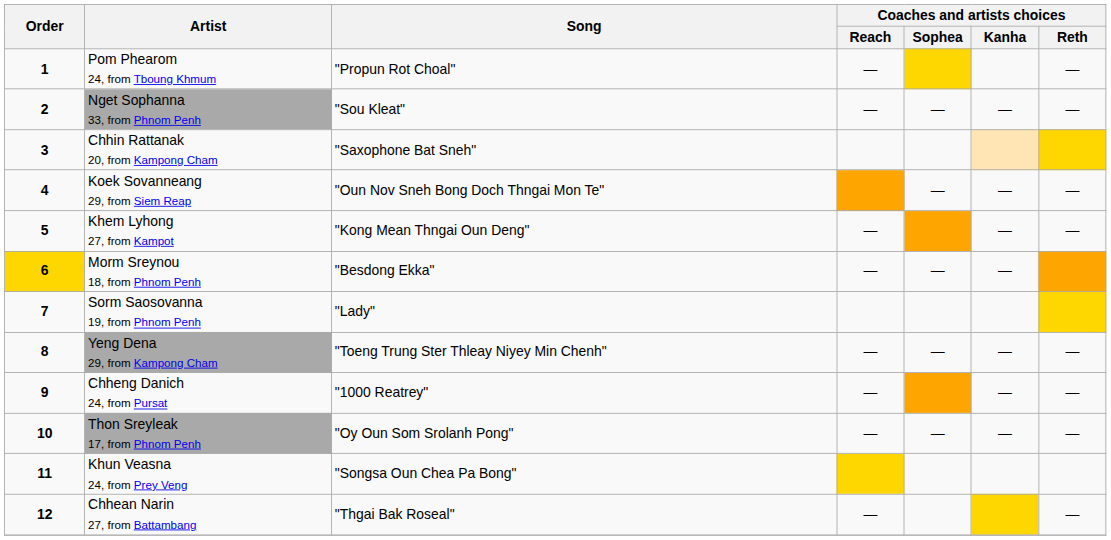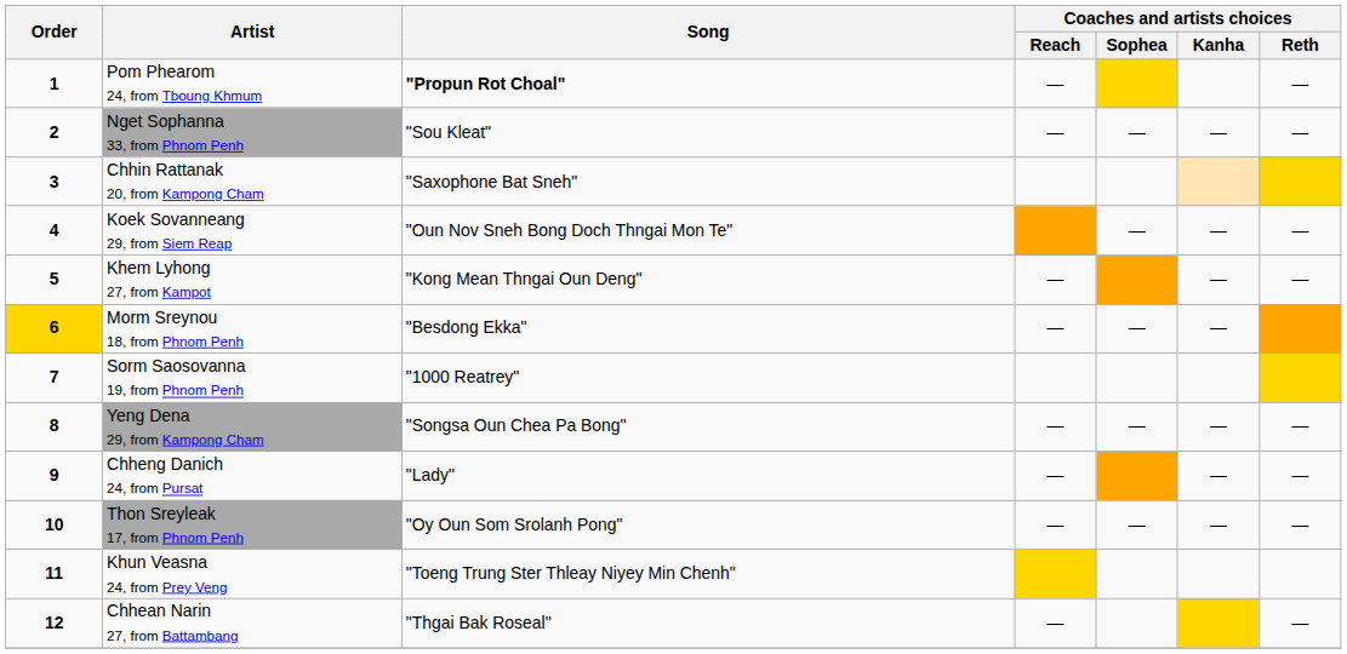 <table class="wikitable" style="width:80%;">
 <tr>
 <th rowspan=2>Order</th>
 <th rowspan=2>Artist</th>
 <th rowspan=2>Song</th>
 <th colspan=4>Coaches and artists choices</th>
 </tr>
 <tr>
 <th width="70">Reach</th>
 <th width="70">Sophea</th>
 <th width="70">Kanha</th>
 <th width="70">Reth</th>
 </tr>
 <tr>
 <td align="center"><strong>1</strong></td>
 <td>Pom Phearom<br><sub>24, from <a href='#'>Tboung Khmum</a></sub></td>
-<td>"Propun Rot Choal"</td>
+<td><strong>"Propun Rot Choal"</strong></td>
 <td align="center">—</td>
 <td style="background:gold;text-align:center;"></td>
 <td style="text-align:center;"></td>
 <td align="center">—</td>
 </tr>
 <tr>
 <td align="center"><strong>2</strong></td>
 <td style="background:darkgrey;text-align:left;">Nget Sophanna<br><sub>33, from <a href='#'>Phnom Penh</a></sub></td>
 <td>"Sou Kleat"</td>
 <td align="center">—</td>
 <td align="center">—</td>
 <td align="center">—</td>
 <td align="center">—</td>
 </tr>
 <tr>
 <td align="center"><strong>3</strong></td>
 <td>Chhin Rattanak<br><sub>20, from <a href='#'>Kampong Cham</a></sub></td>
 <td>"Saxophone Bat Sneh"</td>
 <td style="text-align:center;"></td>
 <td style="text-align:center;"></td>
 <td style="background:#ffe5b4;text-align:center;"><strong></strong></td>
 <td style="background:gold;text-align:center;"></td>
 </tr>
 <tr>
 <td align="center"><strong>4</strong></td>
 <td>Koek Sovanneang<br><sub>29, from <a href='#'>Siem Reap</a></sub></td>
 <td>"Oun Nov Sneh Bong Doch Thngai Mon Te"</td>
 <td style=";background:orange;text-align:center;"></td>
 <td align="center">—</td>
 <td align="center">—</td>
 <td align="center">—</td>
 </tr>
 <tr>
 <td align="center"><strong>5</strong></td>
 <td>Khem Lyhong<br><sub>27, from <a href='#'>Kampot</a></sub></td>
 <td>"Kong Mean Thngai Oun Deng"</td>
 <td align="center">—</td>
 <td style=";background:orange;text-align:center;"></td>
 <td align="center">—</td>
 <td align="center">—</td>
 </tr>
 <tr>
 <td align="center" style="background: gold;"><strong>6</strong></td>
 <td>Morm Sreynou<br><sub>18, from <a href='#'>Phnom Penh</a></sub></td>
 <td>"Besdong Ekka"</td>
 <td align="center">—</td>
 <td align="center">—</td>
 <td align="center">—</td>
 <td style=";background:orange;text-align:center;"></td>
 </tr>
 <tr>
 <td align="center"><strong>7</strong></td>
 <td>Sorm Saosovanna<br><sub>19, from <a href='#'>Phnom Penh</a></sub></td>
-<td>"Lady"</td>
+<td>"1000 Reatrey"</td>
 <td style="text-align:center;"></td>
 <td style="text-align:center;"></td>
 <td style="text-align:center;"></td>
 <td style="background:gold;text-align:center;"></td>
 </tr>
 <tr>
 <td align="center"><strong>8</strong></td>
 <td style="background:darkgrey;text-align:left;">Yeng Dena<br><sub>29, from <a href='#'>Kampong Cham</a></sub></td>
-<td>"Toeng Trung Ster Thleay Niyey Min Chenh"</td>
+<td>"Songsa Oun Chea Pa Bong"</td>
 <td align="center">—</td>
 <td align="center">—</td>
 <td align="center">—</td>
 <td align="center">—</td>
 </tr>
 <tr>
 <td align="center"><strong>9</strong></td>
 <td>Chheng Danich<br><sub>24, from <a href='#'>Pursat</a></sub></td>
-<td>"1000 Reatrey"</td>
+<td>"Lady"</td>
 <td align="center">—</td>
 <td style=";background:orange;text-align:center;"></td>
 <td align="center">—</td>
 <td align="center">—</td>
 </tr>
 <tr>
 <td align="center"><strong>10</strong></td>
 <td style="background:darkgrey;text-align:left;">Thon Sreyleak<br><sub>17, from <a href='#'>Phnom Penh</a></sub></td>
 <td>"Oy Oun Som Srolanh Pong"</td>
 <td align="center">—</td>
 <td align="center">—</td>
 <td align="center">—</td>
 <td align="center">—</td>
 </tr>
 <tr>
 <td align="center"><strong>11</strong></td>
 <td>Khun Veasna<br><sub>24, from <a href='#'>Prey Veng</a></sub></td>
-<td>"Songsa Oun Chea Pa Bong"</td>
+<td>"Toeng Trung Ster Thleay Niyey Min Chenh"</td>
 <td style="background:gold;text-align:center;"></td>
 <td style=";text-align:center;"></td>
 <td style="text-align:center;"></td>
 <td style="text-align:center;"></td>
 </tr>
 <tr>
 <td align="center"><strong>12</strong></td>
 <td>Chhean Narin<br><sub>27, from <a href='#'>Battambang</a></sub></td>
 <td>"Thgai Bak Roseal"</td>
 <td align="center">—</td>
 <td style="text-align:center;"></td>
 <td style="background:gold;text-align:center;"></td>
 <td align="center">—</td>
 </tr>
 <tr>
 </tr>
 </table>
